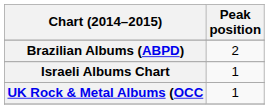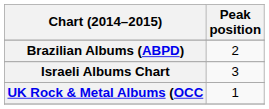 <table class="wikitable sortable plainrowheaders" style="text-align: center;">
 <tr>
 <th scope="col">Chart (2014–2015)</th>
 <th scope="col">Peak<br>position</th>
 </tr>
 <tr>
 </tr>
 <tr>
 </tr>
 <tr>
 </tr>
 <tr>
 </tr>
 <tr>
 <th scope="row">Brazilian Albums (<a href='#'>ABPD</a>)</th>
 <td style="text-align:center;">2</td>
 </tr>
 <tr>
 </tr>
 <tr>
 </tr>
 <tr>
 </tr>
 <tr>
 </tr>
 <tr>
 </tr>
 <tr>
 </tr>
 <tr>
 </tr>
 <tr>
 </tr>
 <tr>
 </tr>
 <tr>
 </tr>
 <tr>
 </tr>
 <tr>
 <th scope="row">Israeli Albums Chart</th>
-<td>1</td>
+<td>3</td>
 </tr>
 <tr>
 </tr>
 <tr>
 </tr>
 <tr>
 </tr>
 <tr>
 </tr>
 <tr>
 </tr>
 <tr>
 </tr>
 <tr>
 </tr>
 <tr>
 </tr>
 <tr>
 </tr>
 <tr>
 </tr>
 <tr>
 </tr>
 <tr>
 </tr>
 <tr>
 <th scope="row"><a href='#'>UK Rock & Metal Albums</a> (<a href='#'>OCC</a></th>
 <td>1</td>
 </tr>
 <tr>
 </tr>
 <tr>
 </tr>
 </table>
